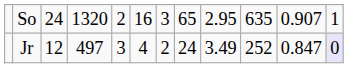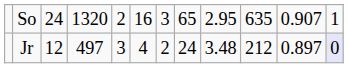 <table class="wikitable sortable" style="text-align:center">
 <tr>
 <td align=left></td>
 <td>So</td>
 <td>24</td>
 <td>1320</td>
 <td>2</td>
 <td>16</td>
 <td>3</td>
 <td>65</td>
 <td>2.95</td>
 <td>635</td>
 <td>0.907</td>
 <td>1</td>
 </tr>
 <tr>
 <td align=left></td>
 <td>Jr</td>
 <td>12</td>
 <td>497</td>
 <td>3</td>
 <td>4</td>
 <td>2</td>
 <td>24</td>
-<td>3.49</td>
-<td>252</td>
-<td>0.847</td>
+<td>3.48</td>
+<td>212</td>
+<td>0.897</td>
 <td style="background: lavender;">0</td>
 </tr>
 </table>
